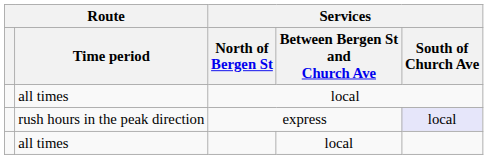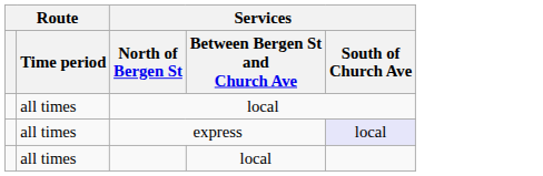 <table class="wikitable">
 <tr>
 <th colspan=2>Route</th>
 <th colspan=3>Services</th>
 </tr>
 <tr>
 <th> </th>
 <th>Time period</th>
 <th>North of<br><a href='#'>Bergen St</a></th>
 <th>Between Bergen St<br>and<br><a href='#'>Church Ave</a></th>
 <th>South of<br>Church Ave</th>
 </tr>
 <tr>
 <td></td>
 <td>all times</td>
 <td align=center colspan=3>local</td>
 </tr>
 <tr>
 <td></td>
-<td>rush hours in the peak direction</td>
+<td>all times</td>
 <td align=center colspan=2>express</td>
 <td align=center style="background: lavender;">local</td>
 </tr>
 <tr>
 <td></td>
 <td>all times</td>
 <td></td>
 <td align=center>local</td>
 <td></td>
 </tr>
 </table>
